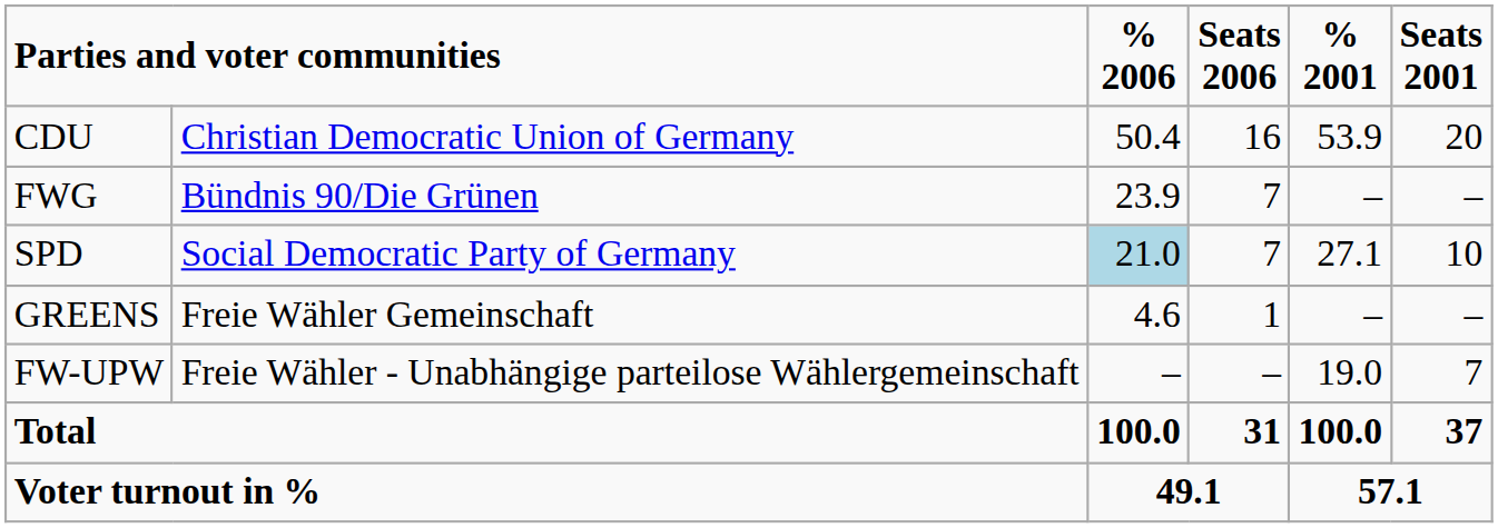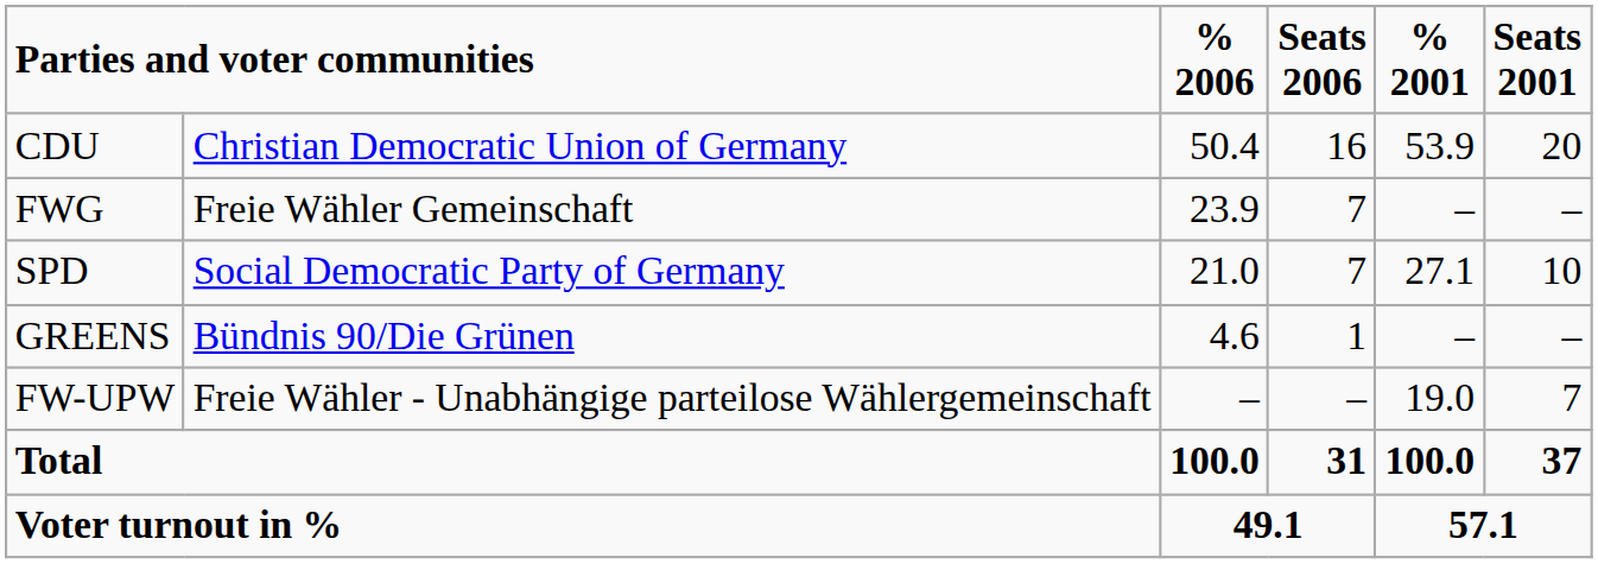 <table class="wikitable">
 <tr --  class="hintergrundfarbe5">
 <td colspan="2"><strong>Parties and voter communities</strong></td>
 <td align="center"><strong>%<br>2006</strong></td>
 <td align="center"><strong>Seats<br>2006</strong></td>
 <td align="center"><strong>%<br>2001</strong></td>
 <td align="center"><strong>Seats<br>2001</strong></td>
 </tr>
 <tr --->
 <td>CDU</td>
 <td><a href='#'>Christian Democratic Union of Germany</a></td>
 <td align="right">50.4</td>
 <td align="right">16</td>
 <td align="right">53.9</td>
 <td align="right">20</td>
 </tr>
 <tr --->
 <td>FWG</td>
-<td><a href='#'>Bündnis 90/Die Grünen</a></td>
+<td>Freie Wähler Gemeinschaft</td>
 <td align="right">23.9</td>
 <td align="right">7</td>
 <td align="right">–</td>
 <td align="right">–</td>
 </tr>
 <tr --->
 <td>SPD</td>
 <td><a href='#'>Social Democratic Party of Germany</a></td>
-<td align="right" style="background: lightblue;">21.0</td>
+<td align="right">21.0</td>
 <td align="right">7</td>
 <td align="right">27.1</td>
 <td align="right">10</td>
 </tr>
 <tr --->
 <td>GREENS</td>
-<td>Freie Wähler Gemeinschaft</td>
+<td><a href='#'>Bündnis 90/Die Grünen</a></td>
 <td align="right">4.6</td>
 <td align="right">1</td>
 <td align="right">–</td>
 <td align="right">–</td>
 </tr>
 <tr --->
 <td>FW-UPW</td>
 <td>Freie Wähler - Unabhängige parteilose Wählergemeinschaft</td>
 <td align="right">–</td>
 <td align="right">–</td>
 <td align="right">19.0</td>
 <td align="right">7</td>
 </tr>
 <tr -- class="hintergrundfarbe5">
 <td colspan="2"><strong>Total</strong></td>
 <td align="right"><strong>100.0</strong></td>
 <td align="right"><strong>31</strong></td>
 <td align="right"><strong>100.0</strong></td>
 <td align="right"><strong>37</strong></td>
 </tr>
 <tr -- class="hintergrundfarbe5">
 <td colspan="2"><strong>Voter turnout in %</strong></td>
 <td colspan="2" align="center"><strong>49.1</strong></td>
 <td colspan="2" align="center"><strong>57.1</strong></td>
 </tr>
 </table>
